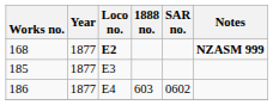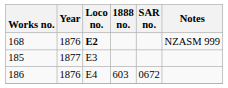 <table class="wikitable collapsible collapsed sortable" style="margin:0.5em auto; font-size:100%;">
 <tr>
 <th><br>Works no.</th>
 <th>Year<br></th>
 <th>Loco<br>no.</th>
 <th>1888<br>no.</th>
 <th>SAR<br>no.</th>
 <th>Notes</th>
 </tr>
 <tr>
 <td>168</td>
-<td>1877</td>
+<td>1876</td>
 <td><strong>E2</strong></td>
 <td></td>
 <td></td>
-<td><strong>NZASM 999</strong></td>
+<td>NZASM 999</td>
 </tr>
 <tr>
 <td>185</td>
 <td>1877</td>
 <td>E3</td>
 <td></td>
 <td></td>
 <td></td>
 </tr>
 <tr>
 <td>186</td>
-<td>1877</td>
+<td>1876</td>
 <td>E4</td>
 <td>603</td>
-<td>0602</td>
+<td>0672</td>
 <td></td>
 </tr>
 <tr>
 </tr>
 </table>
